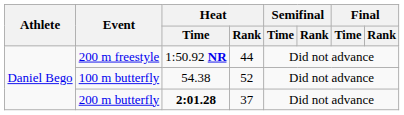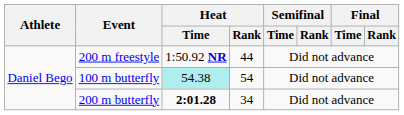 <table class=wikitable style="font-size:90%">
 <tr>
 <th rowspan="2">Athlete</th>
 <th rowspan="2">Event</th>
 <th colspan="2">Heat</th>
 <th colspan="2">Semifinal</th>
 <th colspan="2">Final</th>
 </tr>
 <tr style="font-size:95%">
 <th>Time</th>
 <th>Rank</th>
 <th>Time</th>
 <th>Rank</th>
 <th>Time</th>
 <th>Rank</th>
 </tr>
 <tr align=center>
 <td align=left rowspan=3><a href='#'>Daniel Bego</a></td>
 <td><a href='#'>200 m freestyle</a></td>
 <td>1:50.92 <strong><a href='#'>NR</a></strong></td>
 <td>44</td>
 <td colspan=4>Did not advance</td>
 </tr>
 <tr align=center>
 <td align=left><a href='#'>100 m butterfly</a></td>
-<td>54.38</td>
-<td>52</td>
+<td style="background: paleturquoise;">54.38</td>
+<td>54</td>
 <td colspan=4>Did not advance</td>
 </tr>
 <tr align=center>
 <td align=left><a href='#'>200 m butterfly</a></td>
 <td><strong>2:01.28</strong></td>
-<td>37</td>
+<td>34</td>
 <td colspan=4>Did not advance</td>
 </tr>
 </table>
